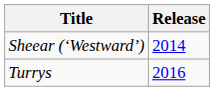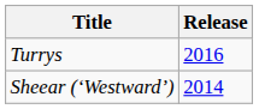 <table class="wikitable" style="font-size: 95%;">
 <tr>
 <th>Title</th>
 <th>Release</th>
 </tr>
 <tr>
+<td><em>Turrys</em></td>
+<td><a href='#'>2016</a></td>
+</tr>
+<tr>
 <td><em>Sheear (‘Westward’)</em></td>
 <td><a href='#'>2014</a></td>
 </tr>
-<tr>
-<td><em>Turrys</em></td>
-<td><a href='#'>2016</a></td>
-</tr>
 </table>
